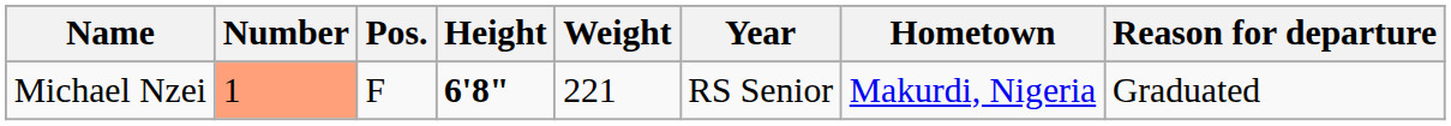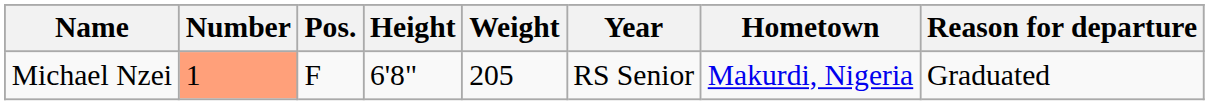 <table class="wikitable sortable" border="1">
 <tr>
 <th>Name</th>
 <th>Number</th>
 <th>Pos.</th>
 <th>Height</th>
 <th>Weight</th>
 <th>Year</th>
 <th>Hometown</th>
 <th class="unsortable">Reason for departure</th>
 </tr>
 <tr>
 <td>Michael Nzei</td>
 <td style="background: lightsalmon;">1</td>
 <td>F</td>
-<td><strong>6'8"</strong></td>
-<td>221</td>
+<td>6'8"</td>
+<td>205</td>
 <td>RS Senior</td>
 <td><a href='#'>Makurdi, Nigeria</a></td>
 <td>Graduated</td>
 </tr>
 </table>
